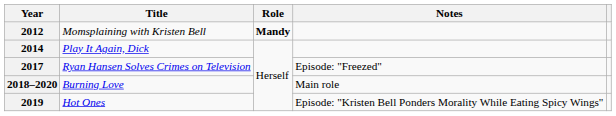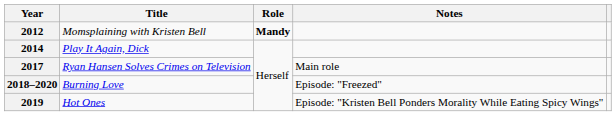 <table class="wikitable sortable">
 <tr>
 <th scope="col">Year</th>
 <th scope="col">Title</th>
 <th scope="col">Role</th>
 <th scope="col" class="unsortable">Notes</th>
 <th scope="col" class="unsortable"></th>
 </tr>
 <tr>
 <th scope=row>2012</th>
 <td><em>Momsplaining with Kristen Bell</em></td>
 <td><strong>Mandy</strong></td>
 <td></td>
 <td style="text-align:center;"></td>
 </tr>
 <tr>
 <th scope=row>2014</th>
 <td><em><a href='#'>Play It Again, Dick</a></em></td>
 <td rowspan="4">Herself</td>
 <td></td>
 <td style="text-align:center;"></td>
 </tr>
 <tr>
 <th scope=row>2017</th>
 <td><em><a href='#'>Ryan Hansen Solves Crimes on Television</a></em></td>
-<td>Episode: "Freezed"</td>
+<td>Main role</td>
 <td style="text-align:center;"></td>
 </tr>
 <tr>
 <th scope=row>2018–2020</th>
 <td><em><a href='#'>Burning Love</a></em></td>
-<td>Main role</td>
+<td>Episode: "Freezed"</td>
 <td style="text-align:center;"></td>
 </tr>
 <tr>
 <th scope=row>2019</th>
 <td><em><a href='#'>Hot Ones</a></em></td>
 <td>Episode: "Kristen Bell Ponders Morality While Eating Spicy Wings"</td>
 <td style="text-align:center;"></td>
 </tr>
 </table>
